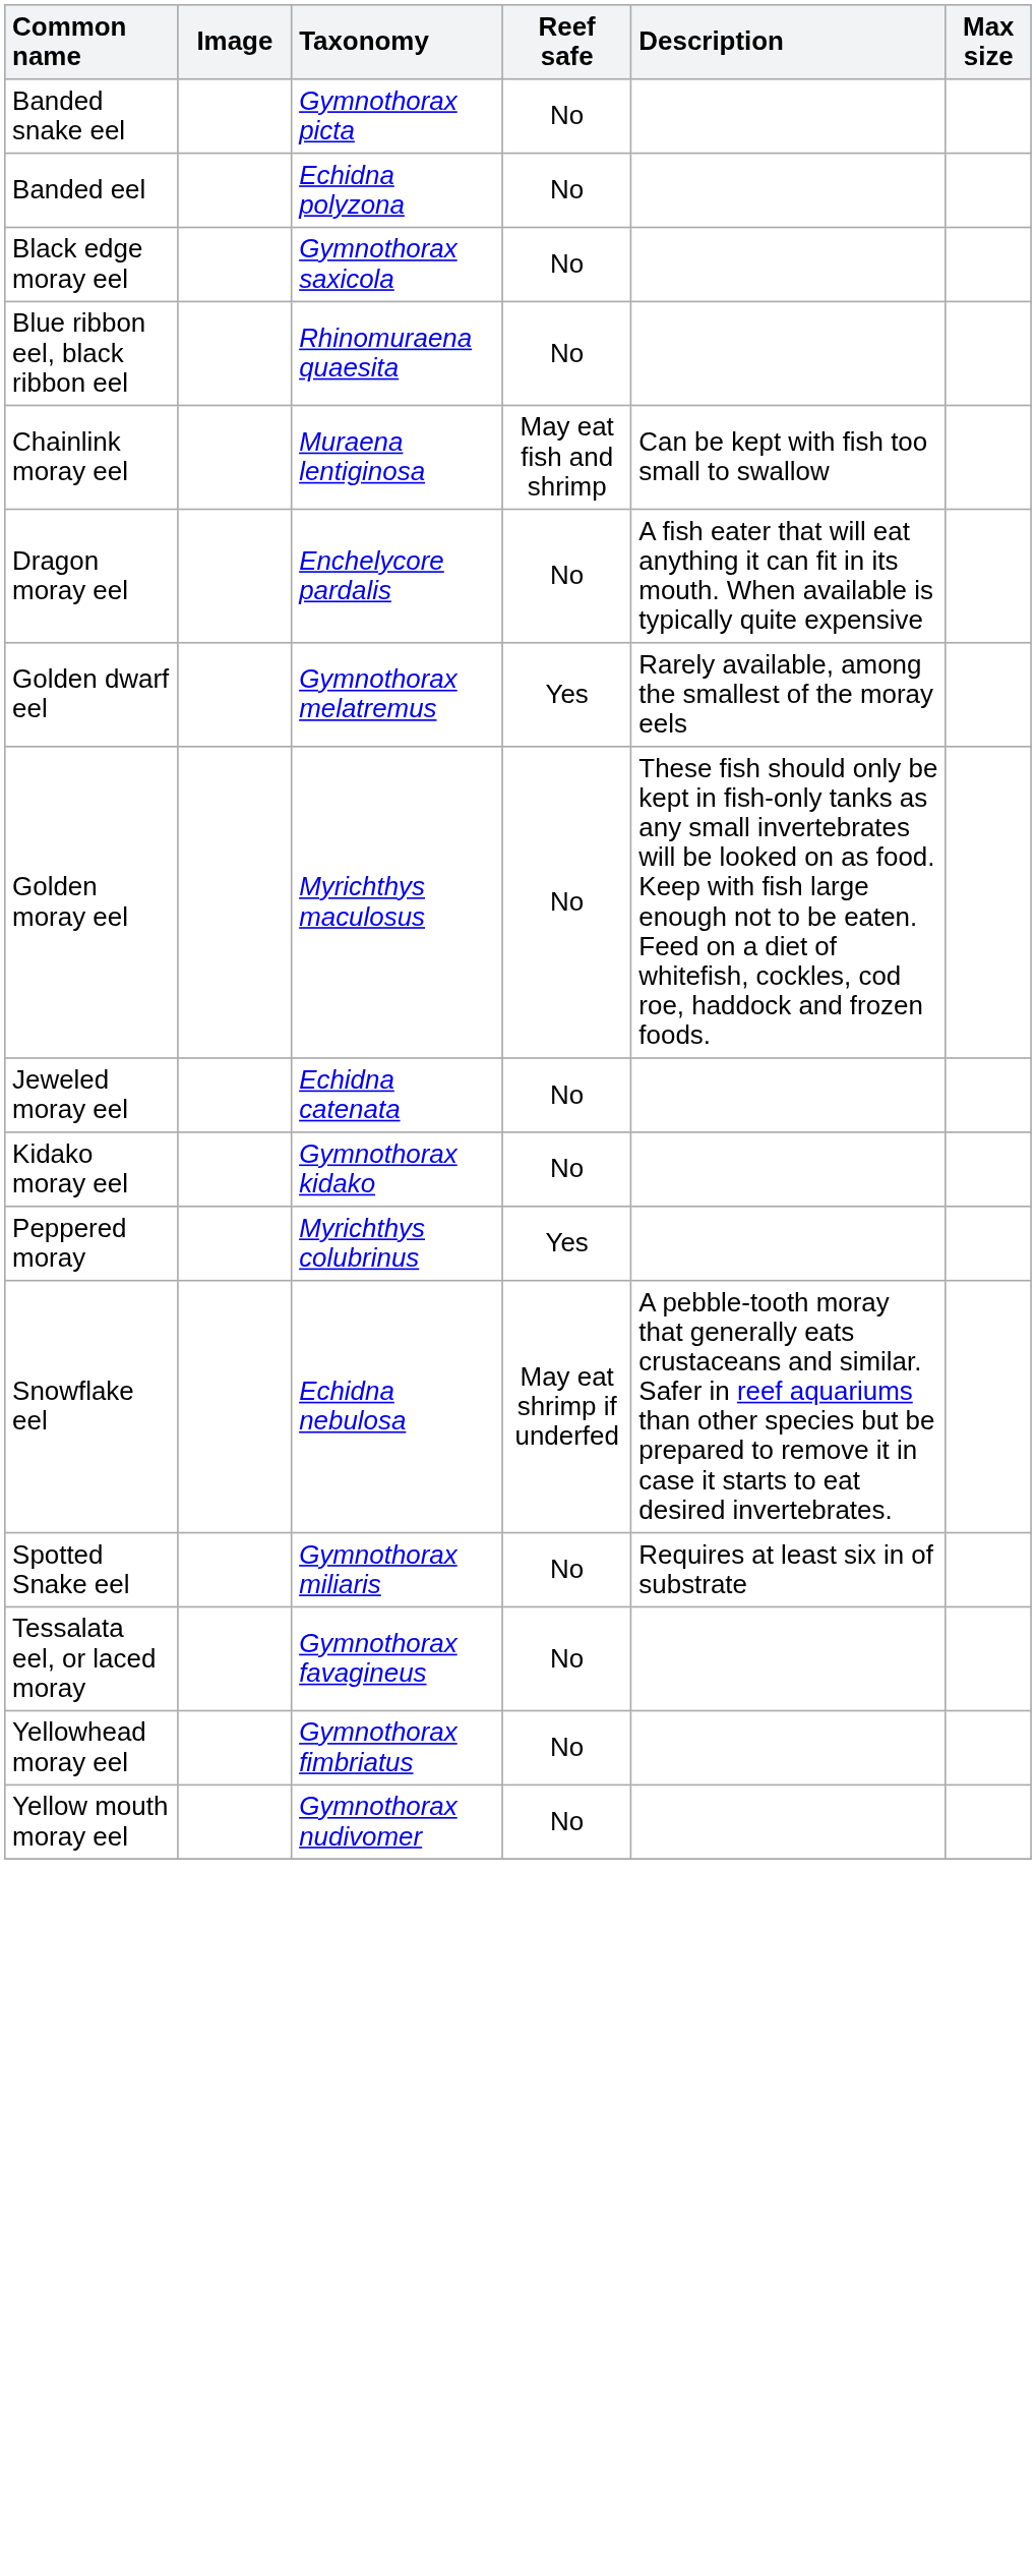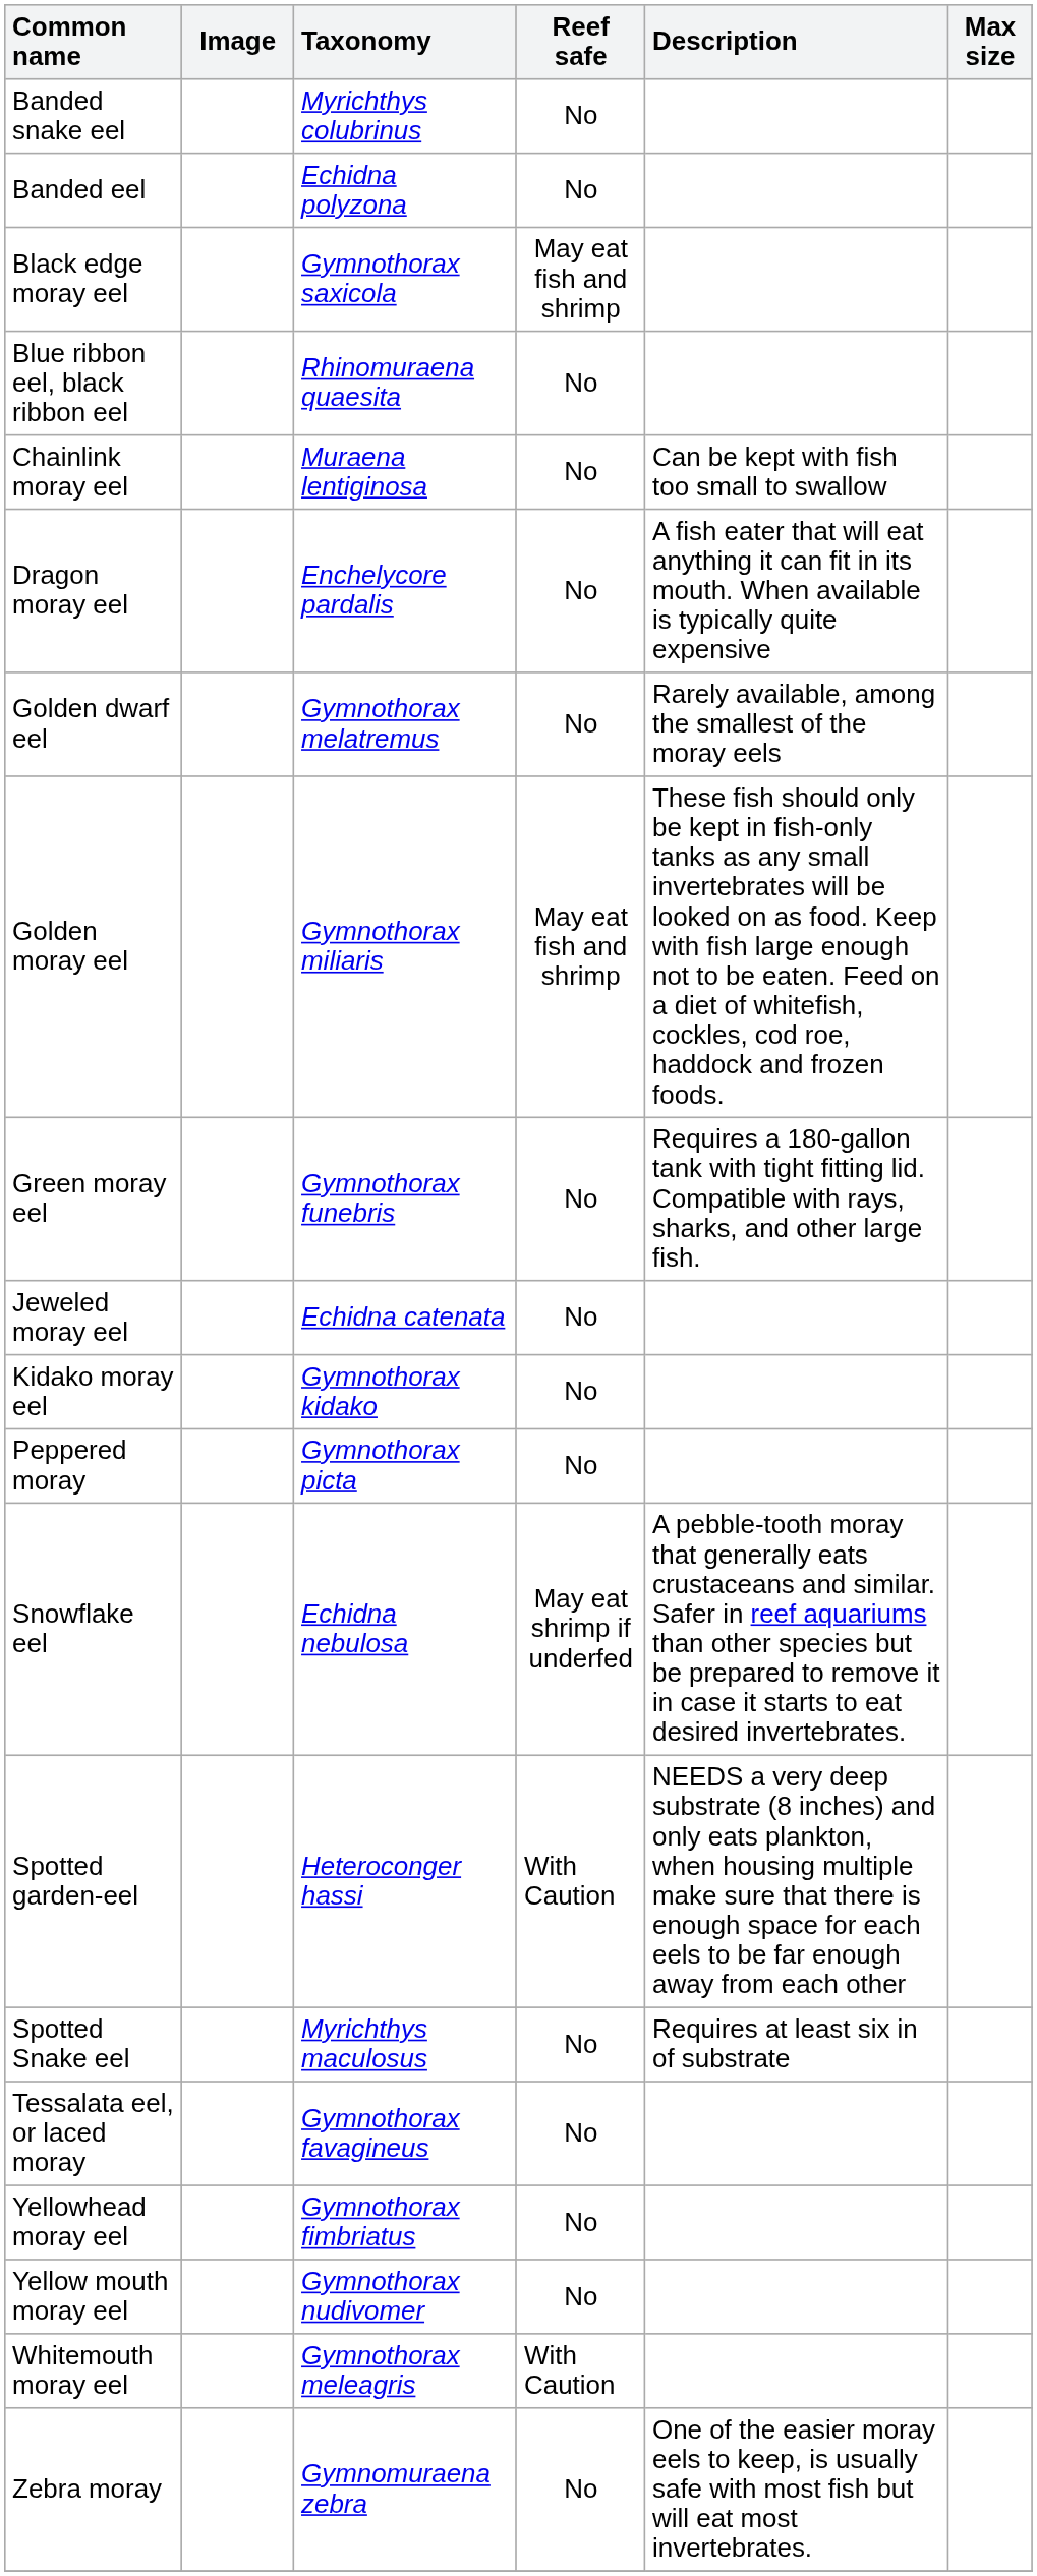 <table class="sortable collapsible" cellpadding="4" width="100%" border="1" style="border:1px solid #aaa; border-collapse:collapse">
 <tr>
 <th align="left" style="background:#F2F3F4" width="170px">Common name</th>
 <th style="background:#F2F3F4" width="130px" class="unsortable">Image</th>
 <th align="left" style="background:#F2F3F4" width="190px">Taxonomy</th>
 <th style="background:#F2F3F4" width="100px">Reef safe</th>
 <th align="left" style="background:#F2F3F4" width="610px" class="unsortable">Description</th>
 <th style="background:#F2F3F4" width="100px">Max size</th>
 </tr>
 <tr>
 <td>Banded snake eel</td>
 <td></td>
-<td><em><a href='#'>Gymnothorax picta</a></em></td>
+<td><em><a href='#'>Myrichthys colubrinus</a></em></td>
 <td align="center">No</td>
 <td></td>
 <td align="center"></td>
 </tr>
 <tr>
 <td>Banded eel</td>
 <td></td>
 <td><em><a href='#'>Echidna polyzona</a></em></td>
 <td align="center">No</td>
 <td></td>
 <td align="center"></td>
 </tr>
 <tr>
 <td>Black edge moray eel</td>
 <td></td>
 <td><em><a href='#'>Gymnothorax saxicola</a></em></td>
-<td align="center">No</td>
+<td align="center">May eat fish and shrimp</td>
 <td></td>
 <td align="center"></td>
 </tr>
 <tr>
 <td>Blue ribbon eel, black ribbon eel</td>
 <td></td>
 <td><em><a href='#'>Rhinomuraena quaesita</a></em></td>
 <td align="center">No</td>
 <td></td>
 <td align="center"></td>
 </tr>
 <tr>
 <td>Chainlink moray eel</td>
 <td></td>
 <td><em><a href='#'>Muraena lentiginosa</a></em></td>
-<td align="center">May eat fish and shrimp</td>
+<td align="center">No</td>
 <td>Can be kept with fish too small to swallow</td>
 <td align="center"></td>
 </tr>
 <tr>
 <td>Dragon moray eel</td>
 <td></td>
 <td><em><a href='#'>Enchelycore pardalis</a></em></td>
 <td align="center">No</td>
 <td>A fish eater that will eat anything it can fit in its mouth. When available is typically quite expensive</td>
 <td align="center"></td>
 </tr>
 <tr>
 <td>Golden dwarf eel</td>
 <td></td>
 <td><em><a href='#'>Gymnothorax melatremus</a></em></td>
-<td align="center">Yes</td>
+<td align="center">No</td>
 <td>Rarely available, among the smallest of the moray eels</td>
 <td align="center"></td>
 </tr>
 <tr>
 <td>Golden moray eel</td>
 <td></td>
-<td><em><a href='#'>Myrichthys maculosus</a></em></td>
+<td><em><a href='#'>Gymnothorax miliaris</a></em></td>
+<td align="center">May eat fish and shrimp</td>
+<td>These fish should only be kept in fish-only tanks as any small invertebrates will be looked on as food. Keep with fish large enough not to be eaten. Feed on a diet of whitefish, cockles, cod roe, haddock and frozen foods.</td>
+<td align="center"></td>
+</tr>
+<tr>
+<td>Green moray eel</td>
+<td></td>
+<td><em><a href='#'>Gymnothorax funebris</a></em></td>
 <td align="center">No</td>
-<td>These fish should only be kept in fish-only tanks as any small invertebrates will be looked on as food. Keep with fish large enough not to be eaten. Feed on a diet of whitefish, cockles, cod roe, haddock and frozen foods.</td>
+<td>Requires a 180-gallon tank with tight fitting lid. Compatible with rays, sharks, and other large fish.</td>
 <td align="center"></td>
 </tr>
 <tr>
 <td>Jeweled moray eel</td>
 <td></td>
 <td><em><a href='#'>Echidna catenata</a></em></td>
 <td align="center">No</td>
 <td></td>
 <td align="center"></td>
 </tr>
 <tr>
 <td>Kidako moray eel</td>
 <td></td>
 <td><em><a href='#'>Gymnothorax kidako</a></em></td>
 <td align="center">No</td>
 <td></td>
 <td align="center"></td>
 </tr>
 <tr>
 <td>Peppered moray</td>
 <td></td>
-<td><em><a href='#'>Myrichthys colubrinus</a></em></td>
-<td align="center">Yes</td>
+<td><em><a href='#'>Gymnothorax picta</a></em></td>
+<td align="center">No</td>
 <td></td>
 <td align="center"></td>
 </tr>
 <tr>
 <td>Snowflake eel</td>
 <td></td>
 <td><em><a href='#'>Echidna nebulosa</a></em></td>
 <td align="center">May eat shrimp if underfed</td>
 <td>A pebble-tooth moray that generally eats crustaceans and similar. Safer in <a href='#'>reef aquariums</a> than other species but be prepared to remove it in case it starts to eat desired invertebrates.</td>
 <td align="center"></td>
 </tr>
 <tr>
+<td>Spotted garden-eel</td>
+<td></td>
+<td><em><a href='#'>Heteroconger hassi</a></em></td>
+<td>With Caution</td>
+<td>NEEDS a very deep substrate (8 inches) and only eats plankton, when housing multiple make sure that there is enough space for each eels to be far enough away from each other</td>
+<td align="center"></td>
+</tr>
+<tr>
 <td>Spotted Snake eel</td>
 <td></td>
-<td><em><a href='#'>Gymnothorax miliaris</a></em></td>
+<td><em><a href='#'>Myrichthys maculosus</a></em></td>
 <td align="center">No</td>
 <td>Requires at least six in of substrate</td>
 <td align="center"></td>
 </tr>
 <tr>
 <td>Tessalata eel, or laced moray</td>
 <td></td>
 <td><em><a href='#'>Gymnothorax favagineus</a></em></td>
 <td align="center">No</td>
 <td></td>
 <td align="center"></td>
 </tr>
 <tr>
 <td>Yellowhead moray eel</td>
 <td></td>
 <td><em><a href='#'>Gymnothorax fimbriatus</a></em></td>
 <td align="center">No</td>
 <td></td>
 <td align="center"></td>
 </tr>
 <tr>
 <td>Yellow mouth moray eel</td>
 <td></td>
 <td><em><a href='#'>Gymnothorax nudivomer</a></em></td>
 <td align="center">No</td>
 <td></td>
 <td align="center"></td>
 </tr>
 <tr>
+<td>Whitemouth moray eel</td>
+<td></td>
+<td><em><a href='#'>Gymnothorax meleagris</a></em></td>
+<td>With Caution</td>
+<td></td>
+<td align="center"></td>
+</tr>
+<tr>
+<td>Zebra moray</td>
+<td></td>
+<td><em><a href='#'>Gymnomuraena zebra</a></em></td>
+<td align="center">No</td>
+<td>One of the easier moray eels to keep, is usually safe with most fish but will eat most invertebrates.</td>
+<td align="center"></td>
+</tr>
+<tr>
 </tr>
 </table>
